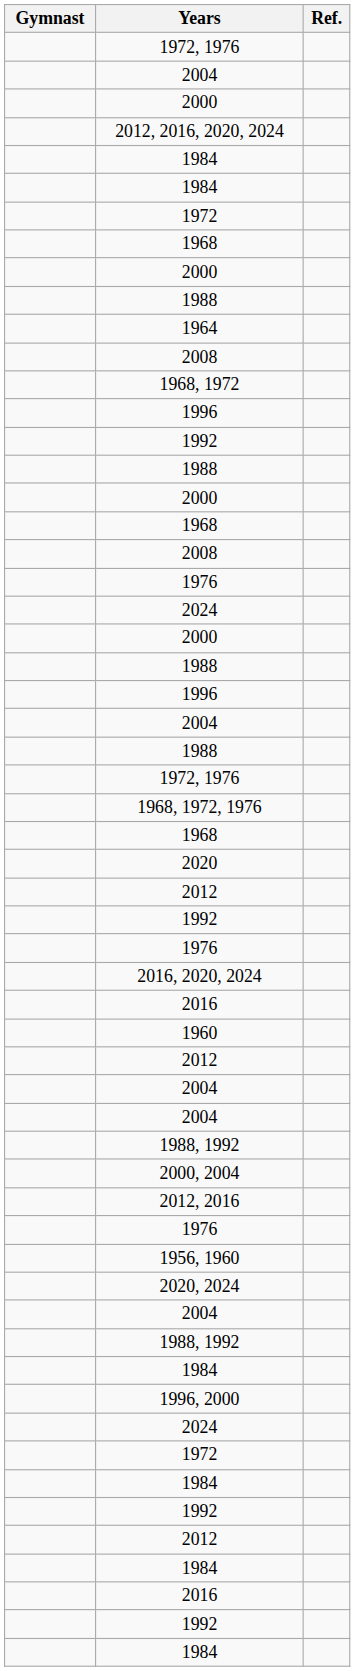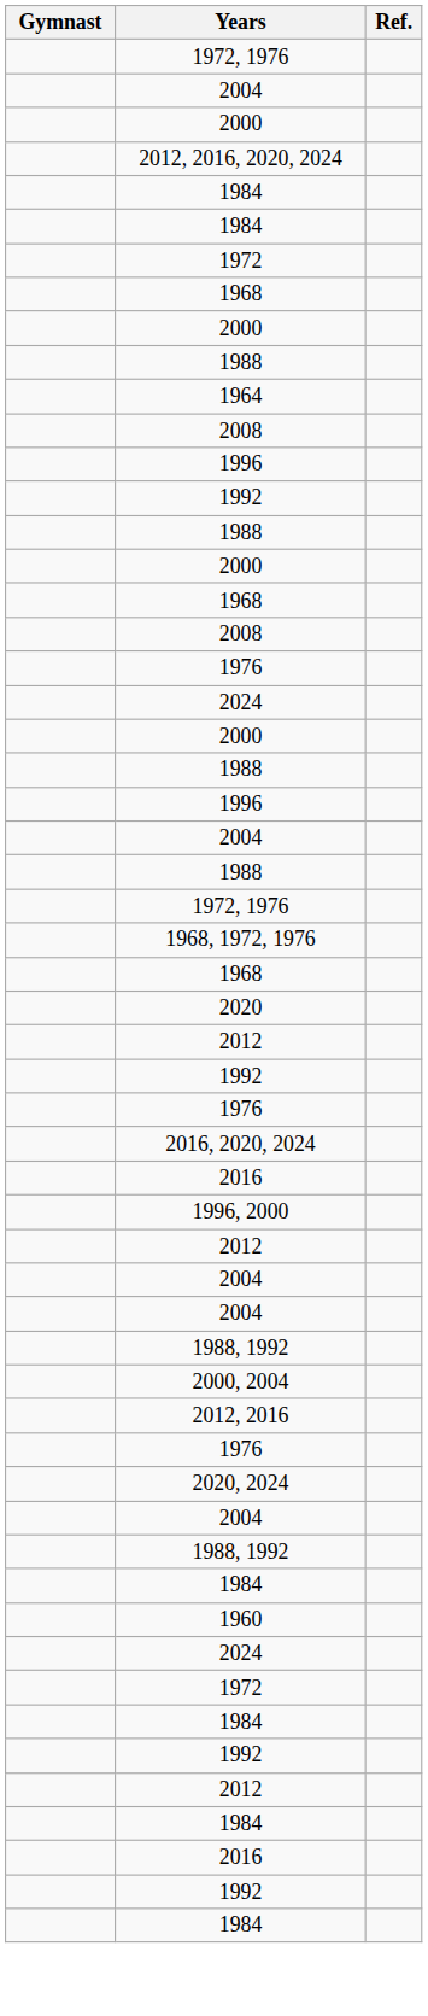 <table class="wikitable sortable" width=50% style="text-align:center;">
 <tr>
 <th>Gymnast</th>
 <th>Years</th>
 <th class="unsortable">Ref.</th>
 </tr>
 <tr>
 <td></td>
 <td>1972, 1976</td>
 <td></td>
 </tr>
 <tr>
 <td></td>
 <td>2004</td>
 <td></td>
 </tr>
 <tr>
 <td></td>
 <td>2000</td>
 <td></td>
 </tr>
 <tr>
 <td></td>
 <td>2012, 2016, 2020, 2024</td>
 <td></td>
 </tr>
 <tr>
 <td></td>
 <td>1984</td>
 <td></td>
 </tr>
 <tr>
 <td></td>
 <td>1984</td>
 <td></td>
 </tr>
 <tr>
 <td></td>
 <td>1972</td>
 <td></td>
 </tr>
 <tr>
 <td></td>
 <td>1968</td>
 <td></td>
 </tr>
 <tr>
 <td></td>
 <td>2000</td>
 <td></td>
 </tr>
 <tr>
 <td></td>
 <td>1988</td>
 <td></td>
 </tr>
 <tr>
 <td></td>
 <td>1964</td>
 <td></td>
 </tr>
 <tr>
 <td></td>
 <td>2008</td>
-<td></td>
-</tr>
-<tr>
-<td></td>
-<td>1968, 1972</td>
 <td></td>
 </tr>
 <tr>
 <td></td>
 <td>1996</td>
 <td></td>
 </tr>
 <tr>
 <td></td>
 <td>1992</td>
 <td></td>
 </tr>
 <tr>
 <td></td>
 <td>1988</td>
 <td></td>
 </tr>
 <tr>
 <td></td>
 <td>2000</td>
 <td></td>
 </tr>
 <tr>
 <td></td>
 <td>1968</td>
 <td></td>
 </tr>
 <tr>
 <td></td>
 <td>2008</td>
 <td></td>
 </tr>
 <tr>
 <td></td>
 <td>1976</td>
 <td></td>
 </tr>
 <tr>
 <td></td>
 <td>2024</td>
 <td></td>
 </tr>
 <tr>
 <td></td>
 <td>2000</td>
 <td></td>
 </tr>
 <tr>
 <td></td>
 <td>1988</td>
 <td></td>
 </tr>
 <tr>
 <td></td>
 <td>1996</td>
 <td></td>
 </tr>
 <tr>
 <td></td>
 <td>2004</td>
 <td></td>
 </tr>
 <tr>
 <td></td>
 <td>1988</td>
 <td></td>
 </tr>
 <tr>
 <td></td>
 <td>1972, 1976</td>
 <td></td>
 </tr>
 <tr>
 <td></td>
 <td>1968, 1972, 1976</td>
 <td></td>
 </tr>
 <tr>
 <td></td>
 <td>1968</td>
 <td></td>
 </tr>
 <tr>
 <td></td>
 <td>2020</td>
 <td></td>
 </tr>
 <tr>
 <td></td>
 <td>2012</td>
 <td></td>
 </tr>
 <tr>
 <td></td>
 <td>1992</td>
 <td></td>
 </tr>
 <tr>
 <td></td>
 <td>1976</td>
 <td></td>
 </tr>
 <tr>
 <td></td>
 <td>2016, 2020, 2024</td>
 <td></td>
 </tr>
 <tr>
 <td></td>
 <td>2016</td>
 <td></td>
 </tr>
 <tr>
 <td></td>
-<td>1960</td>
+<td>1996, 2000</td>
 <td></td>
 </tr>
 <tr>
 <td></td>
 <td>2012</td>
 <td></td>
 </tr>
 <tr>
 <td></td>
 <td>2004</td>
 <td></td>
 </tr>
 <tr>
 <td></td>
 <td>2004</td>
 <td></td>
 </tr>
 <tr>
 <td></td>
 <td>1988, 1992</td>
 <td></td>
 </tr>
 <tr>
 <td></td>
 <td>2000, 2004</td>
 <td></td>
 </tr>
 <tr>
 <td></td>
 <td>2012, 2016</td>
 <td></td>
 </tr>
 <tr>
 <td></td>
 <td>1976</td>
 <td></td>
 </tr>
 <tr>
 <td></td>
-<td>1956, 1960</td>
-<td></td>
-</tr>
-<tr>
-<td></td>
 <td>2020, 2024</td>
 <td></td>
 </tr>
 <tr>
 <td></td>
 <td>2004</td>
 <td></td>
 </tr>
 <tr>
 <td></td>
 <td>1988, 1992</td>
 <td></td>
 </tr>
 <tr>
 <td></td>
 <td>1984</td>
 <td></td>
 </tr>
 <tr>
 <td></td>
-<td>1996, 2000</td>
+<td>1960</td>
 <td></td>
 </tr>
 <tr>
 <td></td>
 <td>2024</td>
 <td></td>
 </tr>
 <tr>
 <td></td>
 <td>1972</td>
 <td></td>
 </tr>
 <tr>
 <td></td>
 <td>1984</td>
 <td></td>
 </tr>
 <tr>
 <td></td>
 <td>1992</td>
 <td></td>
 </tr>
 <tr>
 <td></td>
 <td>2012</td>
 <td></td>
 </tr>
 <tr>
 <td></td>
 <td>1984</td>
 <td></td>
 </tr>
 <tr>
 <td></td>
 <td>2016</td>
 <td></td>
 </tr>
 <tr>
 <td></td>
 <td>1992</td>
 <td></td>
 </tr>
 <tr>
 <td></td>
 <td>1984</td>
 <td></td>
 </tr>
 </table>
